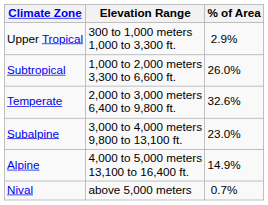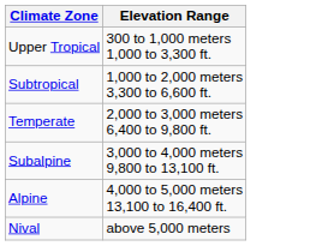 <table class="wikitable">
 <tr>
 <th><a href='#'>Climate Zone</a></th>
 <th>Elevation Range</th>
-<th>% of Area</th>
 </tr>
 <tr>
 <td>Upper <a href='#'>Tropical</a></td>
 <td>300 to 1,000 meters<br>1,000 to 3,300 ft.</td>
-<td> 2.9%</td>
 </tr>
 <tr>
 <td><a href='#'>Subtropical</a></td>
 <td>1,000 to 2,000 meters<br>3,300 to 6,600 ft.</td>
-<td>26.0%</td>
 </tr>
 <tr>
 <td><a href='#'>Temperate</a></td>
 <td>2,000 to 3,000 meters<br>6,400 to 9,800 ft.</td>
-<td>32.6%</td>
 </tr>
 <tr>
 <td><a href='#'>Subalpine</a></td>
 <td>3,000 to 4,000 meters<br>9,800 to 13,100 ft.</td>
-<td>23.0%</td>
 </tr>
 <tr>
 <td><a href='#'>Alpine</a></td>
 <td>4,000 to 5,000 meters<br>13,100 to 16,400 ft.</td>
-<td>14.9%</td>
 </tr>
 <tr>
 <td><a href='#'>Nival</a></td>
 <td>above 5,000 meters</td>
-<td> 0.7%</td>
 </tr>
 </table>
